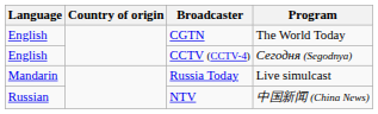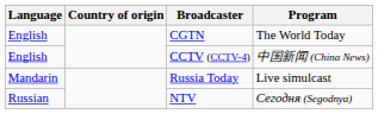 <table class="wikitable">
 <tr>
 <th>Language</th>
 <th>Country of origin</th>
 <th>Broadcaster</th>
 <th>Program</th>
 </tr>
 <tr>
 <td><a href='#'>English</a></td>
 <td rowspan="2"></td>
 <td><a href='#'>CGTN</a></td>
 <td>The World Today</td>
 </tr>
 <tr>
 <td><a href='#'>English</a></td>
 <td><a href='#'>CCTV</a> <small>(<a href='#'>CCTV-4</a>)</small></td>
-<td><em>Сегодня <small>(Segodnya)</small></em></td>
+<td><em>中国新闻</em> <em><small>(China News)</small></em></td>
 </tr>
 <tr>
 <td><a href='#'>Mandarin</a></td>
 <td rowspan="2"></td>
 <td><a href='#'>Russia Today</a></td>
 <td>Live simulcast</td>
 </tr>
 <tr>
 <td><a href='#'>Russian</a></td>
 <td><a href='#'>NTV</a></td>
-<td><em>中国新闻</em> <em><small>(China News)</small></em></td>
+<td><em>Сегодня <small>(Segodnya)</small></em></td>
 </tr>
 </table>
